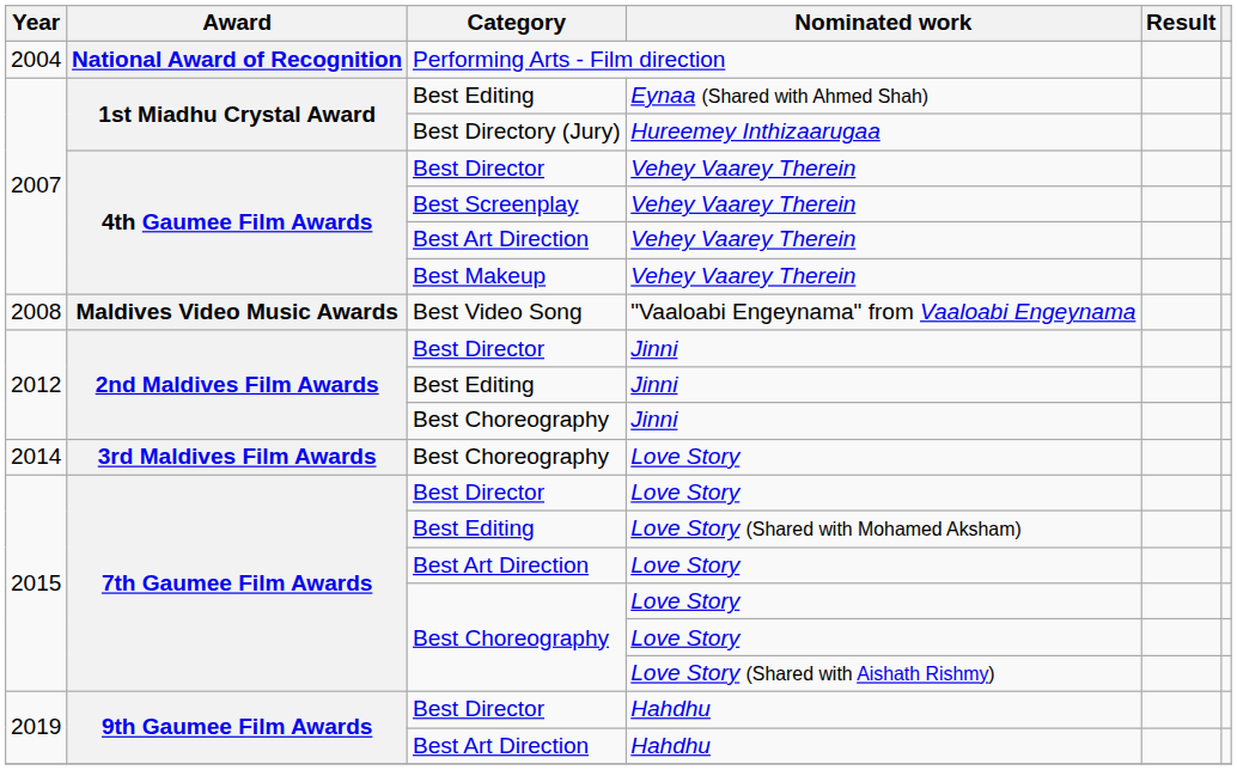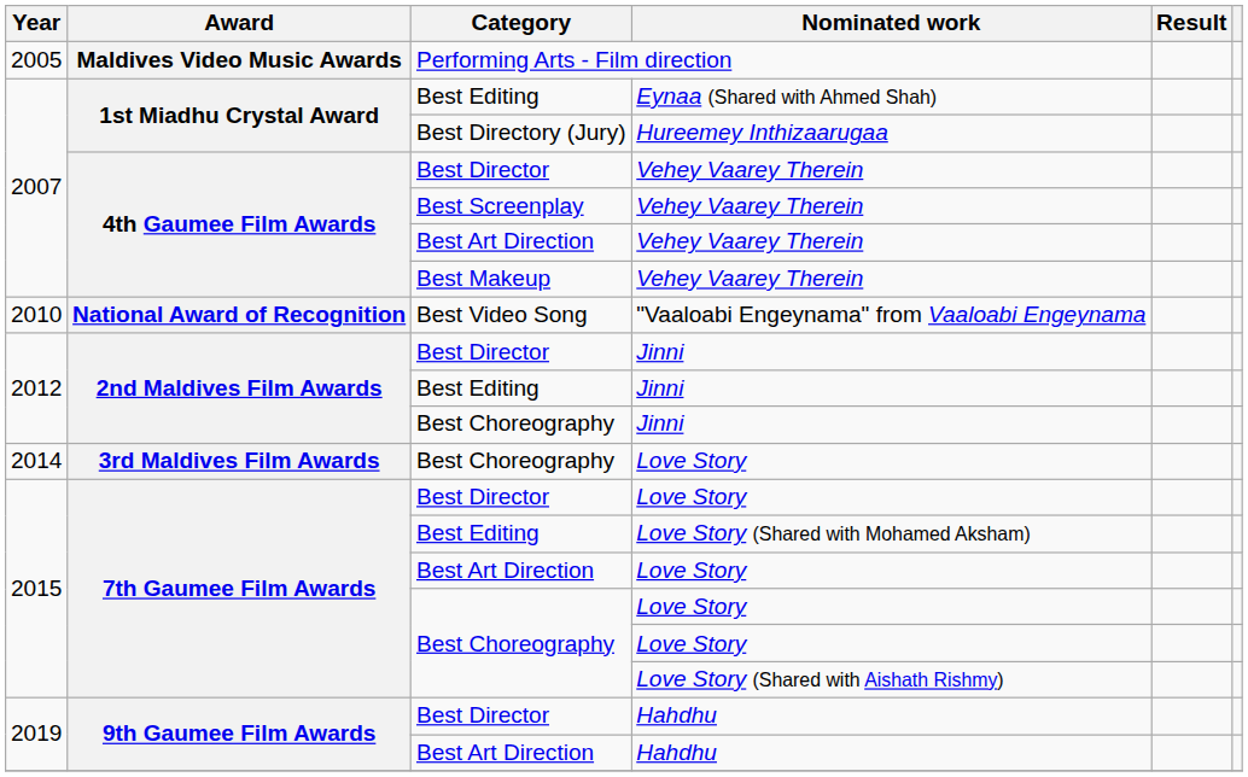 <table class="wikitable plainrowheaders sortable">
 <tr>
 <th scope="col">Year</th>
 <th scope="col">Award</th>
 <th scope="col">Category</th>
 <th scope="col">Nominated work</th>
 <th scope="col">Result</th>
 <th scope="col" class="unsortable"></th>
 </tr>
 <tr>
-<td>2004</td>
-<th scope="row"><a href='#'>National Award of Recognition</a></th>
+<td>2005</td>
+<th scope="row">Maldives Video Music Awards</th>
 <td colspan="2"><a href='#'>Performing Arts - Film direction</a></td>
 <td></td>
 <td style="text-align:center;"></td>
 </tr>
 <tr>
 <td rowspan="6">2007</td>
 <th scope="row" rowspan="2">1st Miadhu Crystal Award</th>
 <td>Best Editing</td>
 <td><em><a href='#'>Eynaa</a></em> <small>(Shared with Ahmed Shah)</small></td>
 <td></td>
 <td style="text-align:center;"></td>
 </tr>
 <tr>
 <td>Best Directory (Jury)</td>
 <td><em><a href='#'>Hureemey Inthizaarugaa</a></em></td>
 <td></td>
 <td style="text-align:center;"></td>
 </tr>
 <tr>
 <th scope="row" rowspan="4">4th <a href='#'>Gaumee Film Awards</a></th>
 <td><a href='#'>Best Director</a></td>
 <td><em><a href='#'>Vehey Vaarey Therein</a></em></td>
 <td></td>
 <td style="text-align:center;"></td>
 </tr>
 <tr>
 <td><a href='#'>Best Screenplay</a></td>
 <td><em><a href='#'>Vehey Vaarey Therein</a></em></td>
 <td></td>
 <td style="text-align:center;"></td>
 </tr>
 <tr>
 <td><a href='#'>Best Art Direction</a></td>
 <td><em><a href='#'>Vehey Vaarey Therein</a></em></td>
 <td></td>
 <td style="text-align:center;"></td>
 </tr>
 <tr>
 <td><a href='#'>Best Makeup</a></td>
 <td><em><a href='#'>Vehey Vaarey Therein</a></em></td>
 <td></td>
 <td style="text-align:center;"></td>
 </tr>
 <tr>
-<td>2008</td>
-<th scope="row">Maldives Video Music Awards</th>
+<td>2010</td>
+<th scope="row"><a href='#'>National Award of Recognition</a></th>
 <td>Best Video Song</td>
 <td>"Vaaloabi Engeynama" from <em><a href='#'>Vaaloabi Engeynama</a></em></td>
 <td></td>
 <td style="text-align:center;"></td>
 </tr>
 <tr>
 <td rowspan="3">2012</td>
 <th scope="row" rowspan="3"><a href='#'>2nd Maldives Film Awards</a></th>
 <td><a href='#'>Best Director</a></td>
 <td><em><a href='#'>Jinni</a></em></td>
 <td></td>
 <td style="text-align:center;"></td>
 </tr>
 <tr>
 <td>Best Editing</td>
 <td><em><a href='#'>Jinni</a></em></td>
 <td></td>
 <td style="text-align:center;"></td>
 </tr>
 <tr>
 <td>Best Choreography</td>
 <td><em><a href='#'>Jinni</a></em></td>
 <td></td>
 <td style="text-align:center;"></td>
 </tr>
 <tr>
 <td>2014</td>
 <th scope="row"><a href='#'>3rd Maldives Film Awards</a></th>
 <td>Best Choreography</td>
 <td><em><a href='#'>Love Story</a></em></td>
 <td></td>
 <td style="text-align:center;"></td>
 </tr>
 <tr>
 <td rowspan="6">2015</td>
 <th scope="row" rowspan="6"><a href='#'>7th Gaumee Film Awards</a></th>
 <td><a href='#'>Best Director</a></td>
 <td><em><a href='#'>Love Story</a></em></td>
 <td></td>
 <td style="text-align:center;"></td>
 </tr>
 <tr>
 <td><a href='#'>Best Editing</a></td>
 <td><em><a href='#'>Love Story</a></em> <small>(Shared with Mohamed Aksham)</small></td>
 <td></td>
 <td style="text-align:center;"></td>
 </tr>
 <tr>
 <td><a href='#'>Best Art Direction</a></td>
 <td><em><a href='#'>Love Story</a></em></td>
 <td></td>
 <td style="text-align:center;"></td>
 </tr>
 <tr>
 <td rowspan="3"><a href='#'>Best Choreography</a></td>
 <td><em><a href='#'>Love Story</a></em></td>
 <td></td>
 <td style="text-align:center;"></td>
 </tr>
 <tr>
 <td><em><a href='#'>Love Story</a></em></td>
 <td></td>
 <td style="text-align:center;"></td>
 </tr>
 <tr>
 <td><em><a href='#'>Love Story</a></em> <small>(Shared with <a href='#'>Aishath Rishmy</a>)</small></td>
 <td></td>
 <td style="text-align:center;"></td>
 </tr>
 <tr>
 <td rowspan="2">2019</td>
 <th scope="row" rowspan="2"><a href='#'>9th Gaumee Film Awards</a></th>
 <td><a href='#'>Best Director</a></td>
 <td><em><a href='#'>Hahdhu</a></em></td>
 <td></td>
 <td style="text-align:center;"></td>
 </tr>
 <tr>
 <td><a href='#'>Best Art Direction</a></td>
 <td><em><a href='#'>Hahdhu</a></em></td>
 <td></td>
 <td style="text-align:center;"></td>
 </tr>
 <tr>
 </tr>
 </table>
